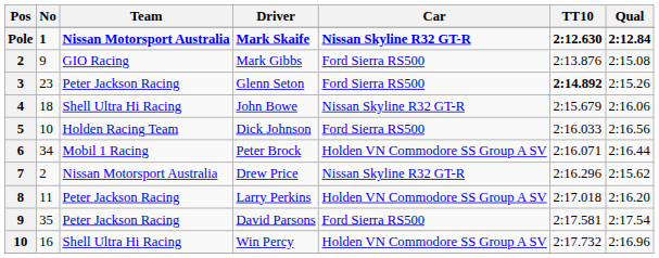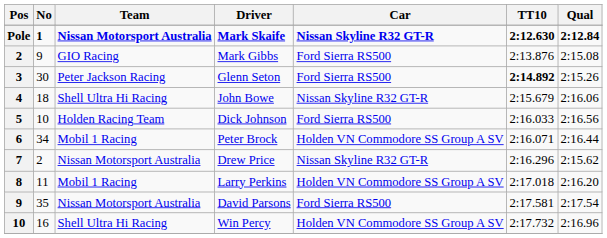 <table class="wikitable sortable" style="font-size: 95%;">
 <tr>
 <th>Pos</th>
 <th>No</th>
 <th>Team</th>
 <th>Driver</th>
 <th>Car</th>
 <th>TT10</th>
 <th>Qual</th>
 </tr>
 <tr>
 </tr>
 <tr style="font-weight:bold">
 <th>Pole</th>
 <td>1</td>
 <td><a href='#'>Nissan Motorsport Australia</a></td>
 <td> <a href='#'>Mark Skaife</a></td>
 <td><a href='#'>Nissan Skyline R32 GT-R</a></td>
 <td>2:12.630</td>
 <td>2:12.84</td>
 </tr>
 <tr>
 <th>2</th>
 <td>9</td>
 <td><a href='#'>GIO Racing</a></td>
 <td> <a href='#'>Mark Gibbs</a></td>
 <td><a href='#'>Ford Sierra RS500</a></td>
 <td>2:13.876</td>
 <td>2:15.08</td>
 </tr>
 <tr>
 <th>3</th>
-<td>23</td>
+<td>30</td>
 <td><a href='#'>Peter Jackson Racing</a></td>
 <td> <a href='#'>Glenn Seton</a></td>
 <td><a href='#'>Ford Sierra RS500</a></td>
 <td><strong>2:14.892</strong></td>
 <td>2:15.26</td>
 </tr>
 <tr>
 <th>4</th>
 <td>18</td>
 <td><a href='#'>Shell Ultra Hi Racing</a></td>
 <td> <a href='#'>John Bowe</a></td>
 <td><a href='#'>Nissan Skyline R32 GT-R</a></td>
 <td>2:15.679</td>
 <td>2:16.06</td>
 </tr>
 <tr>
 <th>5</th>
 <td>10</td>
 <td><a href='#'>Holden Racing Team</a></td>
 <td> <a href='#'>Dick Johnson</a></td>
 <td><a href='#'>Ford Sierra RS500</a></td>
 <td>2:16.033</td>
 <td>2:16.56</td>
 </tr>
 <tr>
 <th>6</th>
 <td>34</td>
 <td><a href='#'>Mobil 1 Racing</a></td>
 <td> <a href='#'>Peter Brock</a></td>
 <td><a href='#'>Holden VN Commodore SS Group A SV</a></td>
 <td>2:16.071</td>
 <td>2:16.44</td>
 </tr>
 <tr>
 <th>7</th>
 <td>2</td>
 <td><a href='#'>Nissan Motorsport Australia</a></td>
 <td> <a href='#'>Drew Price</a></td>
 <td><a href='#'>Nissan Skyline R32 GT-R</a></td>
 <td>2:16.296</td>
 <td>2:15.62</td>
 </tr>
 <tr>
 <th>8</th>
 <td>11</td>
-<td><a href='#'>Peter Jackson Racing</a></td>
+<td><a href='#'>Mobil 1 Racing</a></td>
 <td> <a href='#'>Larry Perkins</a></td>
 <td><a href='#'>Holden VN Commodore SS Group A SV</a></td>
 <td>2:17.018</td>
 <td>2:16.20</td>
 </tr>
 <tr>
 <th>9</th>
 <td>35</td>
-<td><a href='#'>Peter Jackson Racing</a></td>
+<td><a href='#'>Nissan Motorsport Australia</a></td>
 <td> <a href='#'>David Parsons</a></td>
 <td><a href='#'>Ford Sierra RS500</a></td>
 <td>2:17.581</td>
 <td>2:17.54</td>
 </tr>
 <tr>
 <th>10</th>
 <td>16</td>
 <td><a href='#'>Shell Ultra Hi Racing</a></td>
 <td> <a href='#'>Win Percy</a></td>
 <td><a href='#'>Holden VN Commodore SS Group A SV</a></td>
 <td>2:17.732</td>
 <td>2:16.96</td>
 </tr>
 <tr>
 </tr>
 </table>
